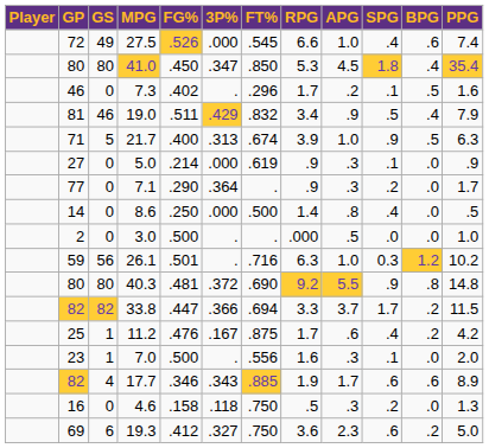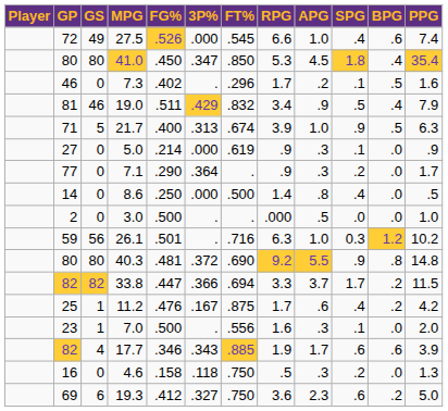 <table class="wikitable sortable" style="font-size:90%; text-align:right;">
 <tr>
 <th style="background:#5c2f83; color:#fcb926">Player</th>
 <th style="background:#5c2f83; color:#fcb926">GP</th>
 <th style="background:#5c2f83; color:#fcb926">GS</th>
 <th style="background:#5c2f83; color:#fcb926">MPG</th>
 <th style="background:#5c2f83; color:#fcb926">FG%</th>
 <th style="background:#5c2f83; color:#fcb926">3P%</th>
 <th style="background:#5c2f83; color:#fcb926">FT%</th>
 <th style="background:#5c2f83; color:#fcb926">RPG</th>
 <th style="background:#5c2f83; color:#fcb926">APG</th>
 <th style="background:#5c2f83; color:#fcb926">SPG</th>
 <th style="background:#5c2f83; color:#fcb926">BPG</th>
 <th style="background:#5c2f83; color:#fcb926">PPG</th>
 </tr>
 <tr>
 <td></td>
 <td>72</td>
 <td>49</td>
 <td>27.5</td>
 <td style="background:#ffcd35;color:#6137ad;">.526</td>
 <td>.000</td>
 <td>.545</td>
 <td>6.6</td>
 <td>1.0</td>
 <td>.4</td>
 <td>.6</td>
 <td>7.4</td>
 </tr>
 <tr>
 <td></td>
 <td>80</td>
 <td>80</td>
 <td style="background:#ffcd35;color:#6137ad;">41.0</td>
 <td>.450</td>
 <td>.347</td>
 <td>.850</td>
 <td>5.3</td>
 <td>4.5</td>
 <td style="background:#ffcd35;color:#6137ad;">1.8</td>
 <td>.4</td>
 <td style="background:#ffcd35;color:#6137ad;">35.4</td>
 </tr>
 <tr>
 <td></td>
 <td>46</td>
 <td>0</td>
 <td>7.3</td>
 <td>.402</td>
 <td>.</td>
 <td>.296</td>
 <td>1.7</td>
 <td>.2</td>
 <td>.1</td>
 <td>.5</td>
 <td>1.6</td>
 </tr>
 <tr>
 <td></td>
 <td>81</td>
 <td>46</td>
 <td>19.0</td>
 <td>.511</td>
 <td style="background:#ffcd35;color:#6137ad;">.429</td>
 <td>.832</td>
 <td>3.4</td>
 <td>.9</td>
 <td>.5</td>
 <td>.4</td>
 <td>7.9</td>
 </tr>
 <tr>
 <td></td>
 <td>71</td>
 <td>5</td>
 <td>21.7</td>
 <td>.400</td>
 <td>.313</td>
 <td>.674</td>
 <td>3.9</td>
 <td>1.0</td>
 <td>.9</td>
 <td>.5</td>
 <td>6.3</td>
 </tr>
 <tr>
 <td></td>
 <td>27</td>
 <td>0</td>
 <td>5.0</td>
 <td>.214</td>
 <td>.000</td>
 <td>.619</td>
 <td>.9</td>
 <td>.3</td>
 <td>.1</td>
 <td>.0</td>
 <td>.9</td>
 </tr>
 <tr>
 <td></td>
 <td>77</td>
 <td>0</td>
 <td>7.1</td>
 <td>.290</td>
 <td>.364</td>
 <td>.</td>
 <td>.9</td>
 <td>.3</td>
 <td>.2</td>
 <td>.0</td>
 <td>1.7</td>
 </tr>
 <tr>
 <td></td>
 <td>14</td>
 <td>0</td>
 <td>8.6</td>
 <td>.250</td>
 <td>.000</td>
 <td>.500</td>
 <td>1.4</td>
 <td>.8</td>
 <td>.4</td>
 <td>.0</td>
 <td>.5</td>
 </tr>
 <tr>
 <td></td>
 <td>2</td>
 <td>0</td>
 <td>3.0</td>
 <td>.500</td>
 <td>.</td>
 <td>.</td>
 <td>.000</td>
 <td>.5</td>
 <td>.0</td>
 <td>.0</td>
 <td>1.0</td>
 </tr>
 <tr>
 <td></td>
 <td>59</td>
 <td>56</td>
 <td>26.1</td>
 <td>.501</td>
 <td>.</td>
 <td>.716</td>
 <td>6.3</td>
 <td>1.0</td>
 <td>0.3</td>
 <td style="background:#ffcd35;color:#6137ad;">1.2</td>
 <td>10.2</td>
 </tr>
 <tr>
 <td></td>
 <td>80</td>
 <td>80</td>
 <td>40.3</td>
 <td>.481</td>
 <td>.372</td>
 <td>.690</td>
 <td style="background:#ffcd35;color:#6137ad;">9.2</td>
 <td style="background:#ffcd35;color:#6137ad;">5.5</td>
 <td>.9</td>
 <td>.8</td>
 <td>14.8</td>
 </tr>
 <tr>
 <td></td>
 <td style="background:#ffcd35;color:#6137ad;">82</td>
 <td style="background:#ffcd35;color:#6137ad;">82</td>
 <td>33.8</td>
 <td>.447</td>
 <td>.366</td>
 <td>.694</td>
 <td>3.3</td>
 <td>3.7</td>
 <td>1.7</td>
 <td>.2</td>
 <td>11.5</td>
 </tr>
 <tr>
 <td></td>
 <td>25</td>
 <td>1</td>
 <td>11.2</td>
 <td>.476</td>
 <td>.167</td>
 <td>.875</td>
 <td>1.7</td>
 <td>.6</td>
 <td>.4</td>
 <td>.2</td>
 <td>4.2</td>
 </tr>
 <tr>
 <td></td>
 <td>23</td>
 <td>1</td>
 <td>7.0</td>
 <td>.500</td>
 <td>.</td>
 <td>.556</td>
 <td>1.6</td>
 <td>.3</td>
 <td>.1</td>
 <td>.0</td>
 <td>2.0</td>
 </tr>
 <tr>
 <td></td>
 <td style="background:#ffcd35;color:#6137ad;">82</td>
 <td>4</td>
 <td>17.7</td>
 <td>.346</td>
 <td>.343</td>
 <td style="background:#ffcd35;color:#6137ad;">.885</td>
 <td>1.9</td>
 <td>1.7</td>
 <td>.6</td>
 <td>.6</td>
-<td>8.9</td>
+<td>3.9</td>
 </tr>
 <tr>
 <td></td>
 <td>16</td>
 <td>0</td>
 <td>4.6</td>
 <td>.158</td>
 <td>.118</td>
 <td>.750</td>
 <td>.5</td>
 <td>.3</td>
 <td>.2</td>
 <td>.0</td>
 <td>1.3</td>
 </tr>
 <tr>
 <td></td>
 <td>69</td>
 <td>6</td>
 <td>19.3</td>
 <td>.412</td>
 <td>.327</td>
 <td>.750</td>
 <td>3.6</td>
 <td>2.3</td>
 <td>.6</td>
 <td>.2</td>
 <td>5.0</td>
 </tr>
 </table>
